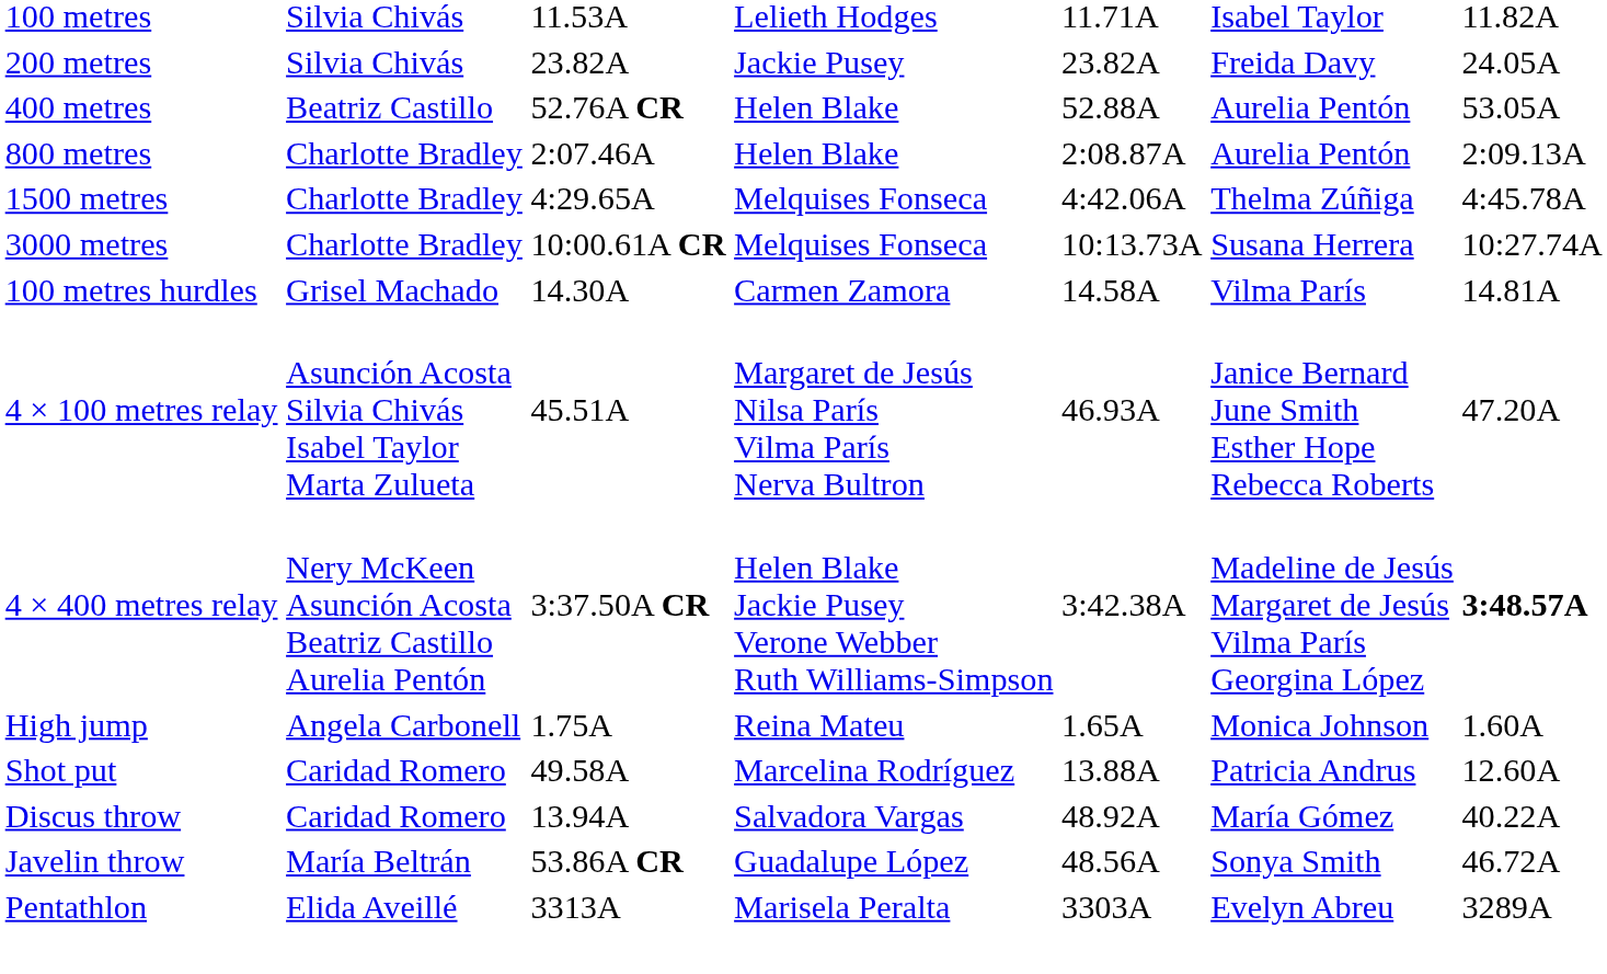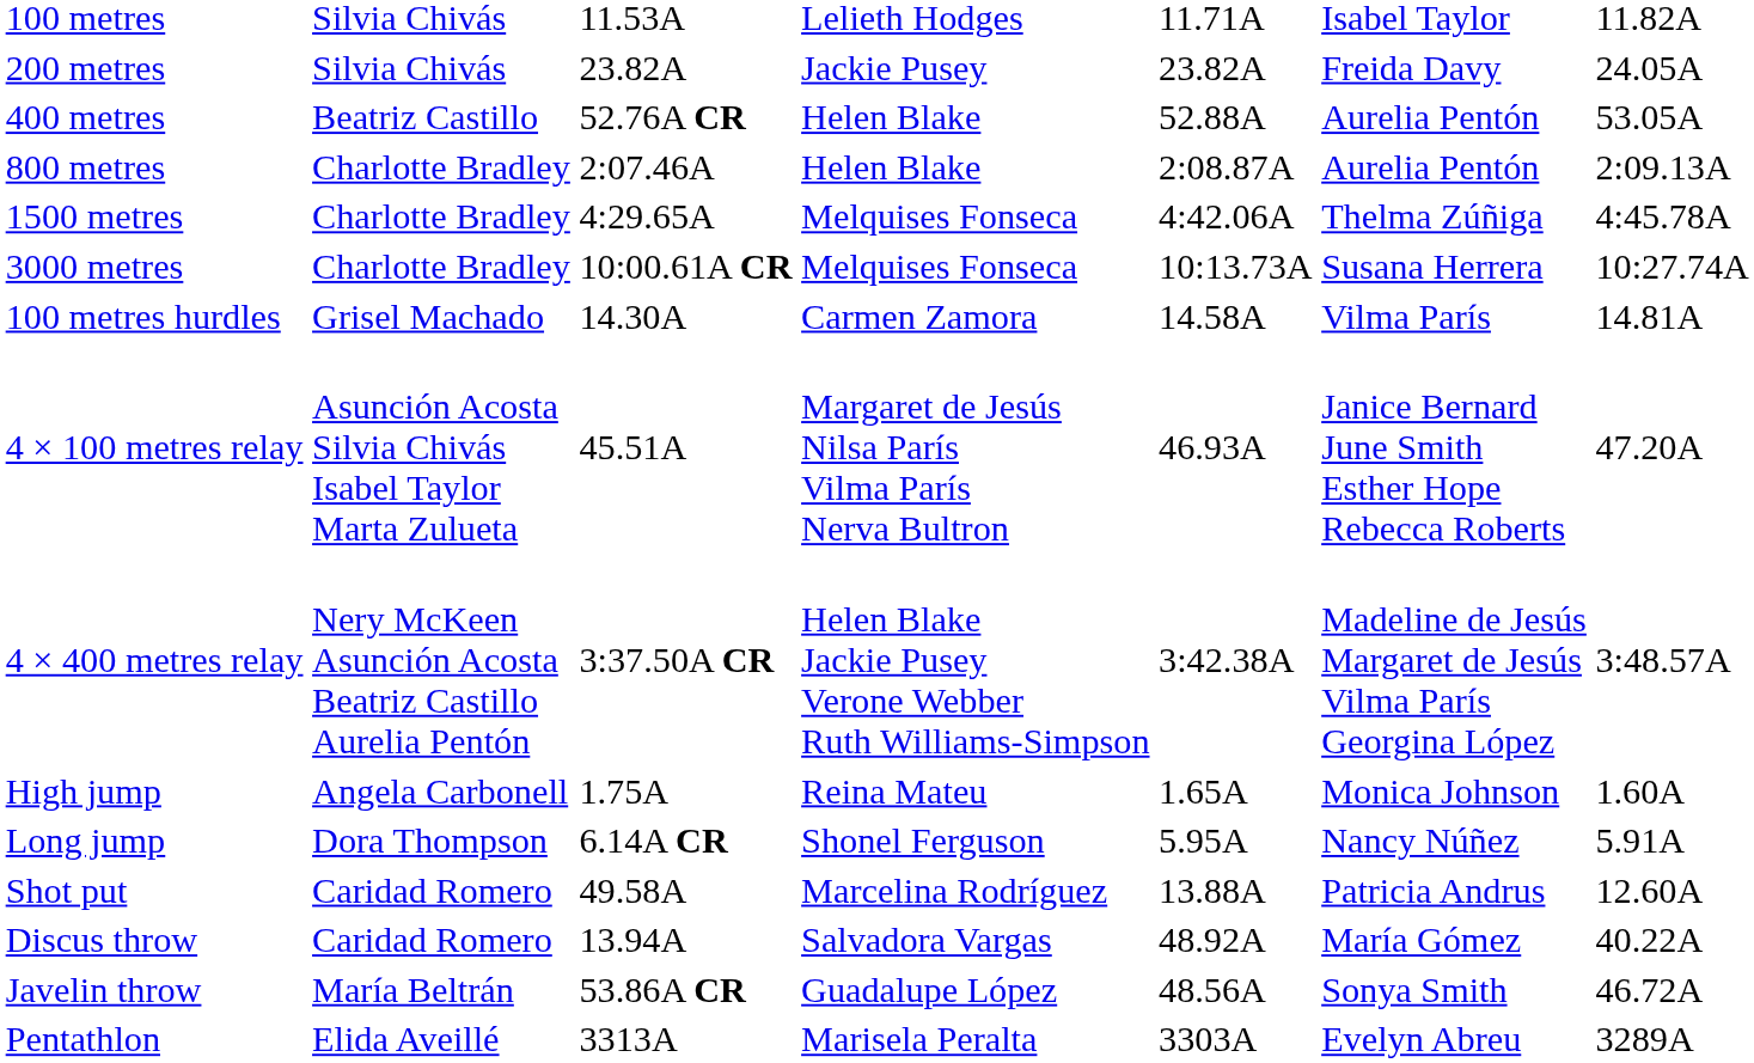 <table>
 <tr>
 <td><a href='#'>100 metres</a></td>
 <td><a href='#'>Silvia Chivás</a><br> </td>
 <td>11.53A</td>
 <td><a href='#'>Lelieth Hodges</a><br> </td>
 <td>11.71A</td>
 <td><a href='#'>Isabel Taylor</a><br> </td>
 <td>11.82A</td>
 </tr>
 <tr>
 <td><a href='#'>200 metres</a></td>
 <td><a href='#'>Silvia Chivás</a><br> </td>
 <td>23.82A</td>
 <td><a href='#'>Jackie Pusey</a><br> </td>
 <td>23.82A</td>
 <td><a href='#'>Freida Davy</a><br> </td>
 <td>24.05A</td>
 </tr>
 <tr>
 <td><a href='#'>400 metres</a></td>
 <td><a href='#'>Beatriz Castillo</a><br> </td>
 <td>52.76A <strong>CR</strong></td>
 <td><a href='#'>Helen Blake</a><br> </td>
 <td>52.88A</td>
 <td><a href='#'>Aurelia Pentón</a><br> </td>
 <td>53.05A</td>
 </tr>
 <tr>
 <td><a href='#'>800 metres</a></td>
 <td><a href='#'>Charlotte Bradley</a><br> </td>
 <td>2:07.46A</td>
 <td><a href='#'>Helen Blake</a><br> </td>
 <td>2:08.87A</td>
 <td><a href='#'>Aurelia Pentón</a><br> </td>
 <td>2:09.13A</td>
 </tr>
 <tr>
 <td><a href='#'>1500 metres</a></td>
 <td><a href='#'>Charlotte Bradley</a><br> </td>
 <td>4:29.65A</td>
 <td><a href='#'>Melquises Fonseca</a><br> </td>
 <td>4:42.06A</td>
 <td><a href='#'>Thelma Zúñiga</a><br> </td>
 <td>4:45.78A</td>
 </tr>
 <tr>
 <td><a href='#'>3000 metres</a></td>
 <td><a href='#'>Charlotte Bradley</a><br> </td>
 <td>10:00.61A <strong>CR</strong></td>
 <td><a href='#'>Melquises Fonseca</a><br> </td>
 <td>10:13.73A</td>
 <td><a href='#'>Susana Herrera</a><br> </td>
 <td>10:27.74A</td>
 </tr>
 <tr>
 <td><a href='#'>100 metres hurdles</a></td>
 <td><a href='#'>Grisel Machado</a><br> </td>
 <td>14.30A</td>
 <td><a href='#'>Carmen Zamora</a><br> </td>
 <td>14.58A</td>
 <td><a href='#'>Vilma París</a><br> </td>
 <td>14.81A</td>
 </tr>
 <tr>
 <td><a href='#'>4 × 100 metres relay</a></td>
 <td><br><a href='#'>Asunción Acosta</a><br><a href='#'>Silvia Chivás</a><br><a href='#'>Isabel Taylor</a><br><a href='#'>Marta Zulueta</a></td>
 <td>45.51A</td>
 <td><br><a href='#'>Margaret de Jesús</a><br><a href='#'>Nilsa París</a><br><a href='#'>Vilma París</a><br><a href='#'>Nerva Bultron</a></td>
 <td>46.93A</td>
 <td><br><a href='#'>Janice Bernard</a><br><a href='#'>June Smith</a><br><a href='#'>Esther Hope</a><br><a href='#'>Rebecca Roberts</a></td>
 <td>47.20A</td>
 </tr>
 <tr>
 <td><a href='#'>4 × 400 metres relay</a></td>
 <td><br><a href='#'>Nery McKeen</a><br><a href='#'>Asunción Acosta</a><br><a href='#'>Beatriz Castillo</a><br><a href='#'>Aurelia Pentón</a></td>
 <td>3:37.50A <strong>CR</strong></td>
 <td><br><a href='#'>Helen Blake</a><br><a href='#'>Jackie Pusey</a><br><a href='#'>Verone Webber</a><br><a href='#'>Ruth Williams-Simpson</a></td>
 <td>3:42.38A</td>
 <td><br><a href='#'>Madeline de Jesús</a><br><a href='#'>Margaret de Jesús</a><br><a href='#'>Vilma París</a><br><a href='#'>Georgina López</a></td>
-<td><strong>3:48.57A</strong></td>
+<td>3:48.57A</td>
 </tr>
 <tr>
 <td><a href='#'>High jump</a></td>
 <td><a href='#'>Angela Carbonell</a><br> </td>
 <td>1.75A</td>
 <td><a href='#'>Reina Mateu</a><br> </td>
 <td>1.65A</td>
 <td><a href='#'>Monica Johnson</a><br> </td>
 <td>1.60A</td>
+</tr>
+<tr>
+<td><a href='#'>Long jump</a></td>
+<td><a href='#'>Dora Thompson</a><br> </td>
+<td>6.14A <strong>CR</strong></td>
+<td><a href='#'>Shonel Ferguson</a><br> </td>
+<td>5.95A</td>
+<td><a href='#'>Nancy Núñez</a><br> </td>
+<td>5.91A</td>
 </tr>
 <tr>
 <td><a href='#'>Shot put</a></td>
 <td><a href='#'>Caridad Romero</a><br> </td>
 <td>49.58A</td>
 <td><a href='#'>Marcelina Rodríguez</a><br> </td>
 <td>13.88A</td>
 <td><a href='#'>Patricia Andrus</a><br> </td>
 <td>12.60A</td>
 </tr>
 <tr>
 <td><a href='#'>Discus throw</a></td>
 <td><a href='#'>Caridad Romero</a><br> </td>
 <td>13.94A</td>
 <td><a href='#'>Salvadora Vargas</a><br> </td>
 <td>48.92A</td>
 <td><a href='#'>María Gómez</a><br> </td>
 <td>40.22A</td>
 </tr>
 <tr>
 <td><a href='#'>Javelin throw</a></td>
 <td><a href='#'>María Beltrán</a><br> </td>
 <td>53.86A <strong>CR</strong></td>
 <td><a href='#'>Guadalupe López</a><br> </td>
 <td>48.56A</td>
 <td><a href='#'>Sonya Smith</a><br> </td>
 <td>46.72A</td>
 </tr>
 <tr>
 <td><a href='#'>Pentathlon</a></td>
 <td><a href='#'>Elida Aveillé</a><br> </td>
 <td>3313A</td>
 <td><a href='#'>Marisela Peralta</a><br> </td>
 <td>3303A</td>
 <td><a href='#'>Evelyn Abreu</a><br> </td>
 <td>3289A</td>
 </tr>
 </table>
